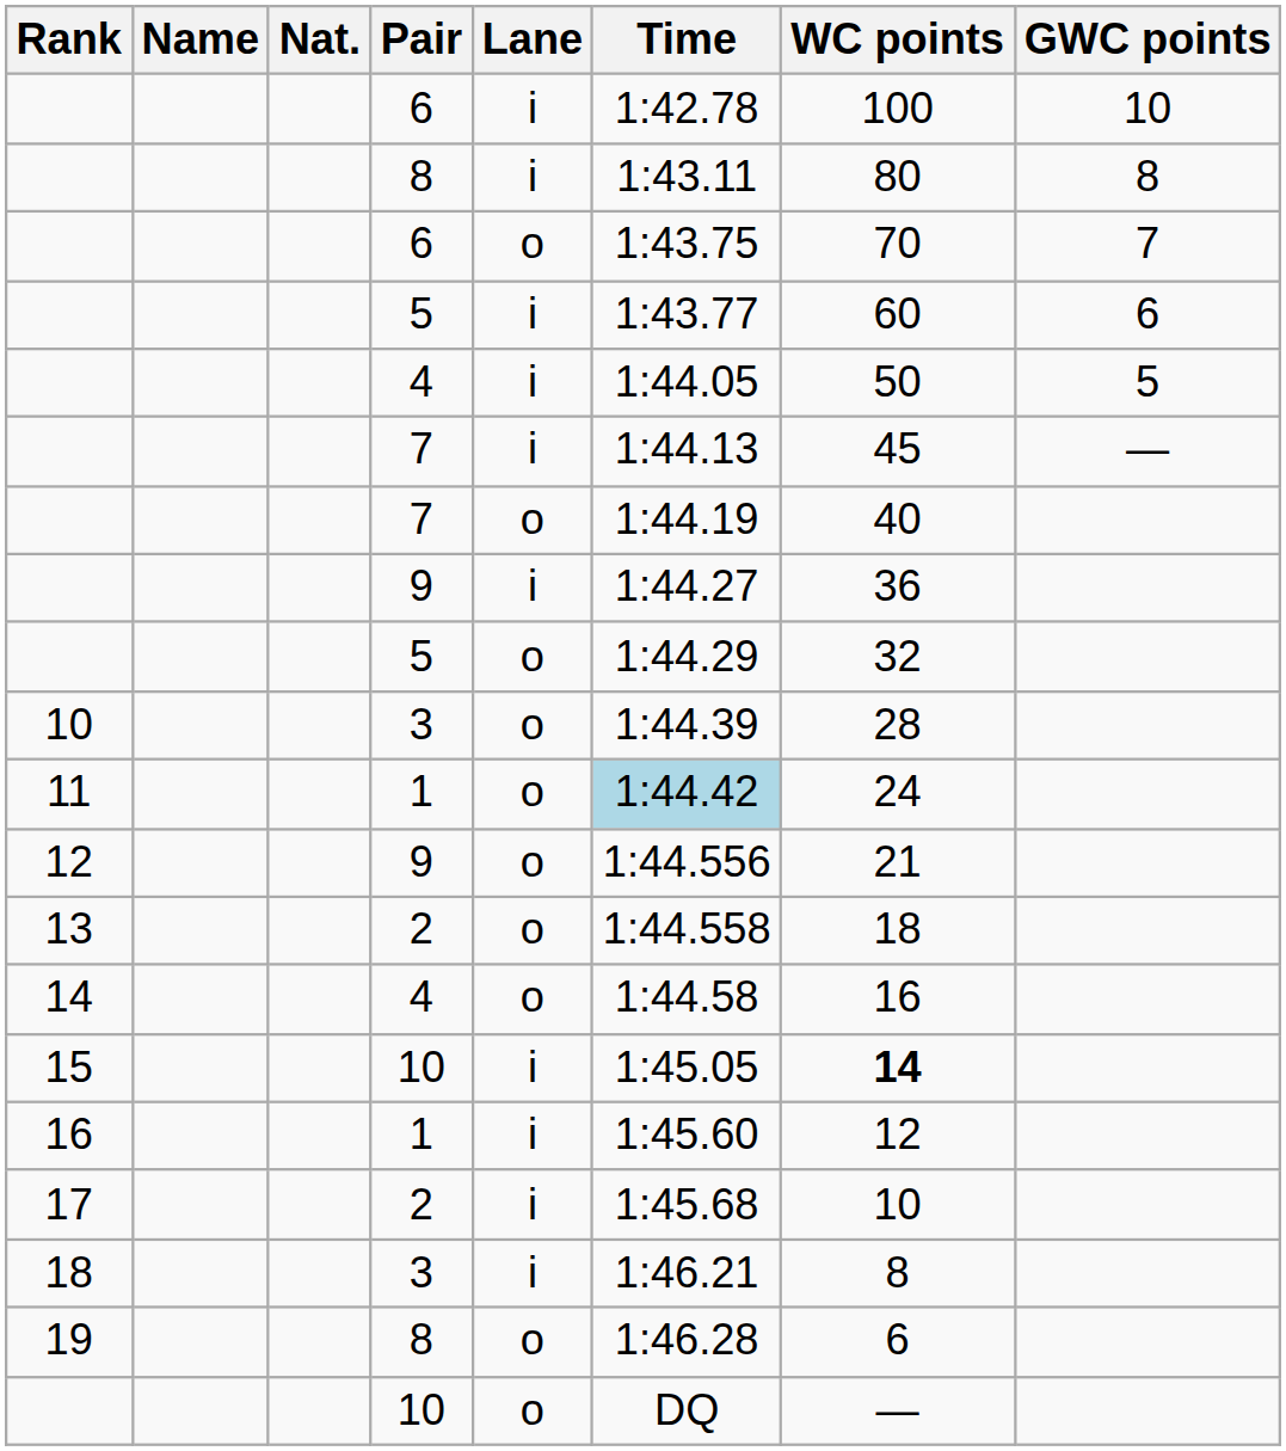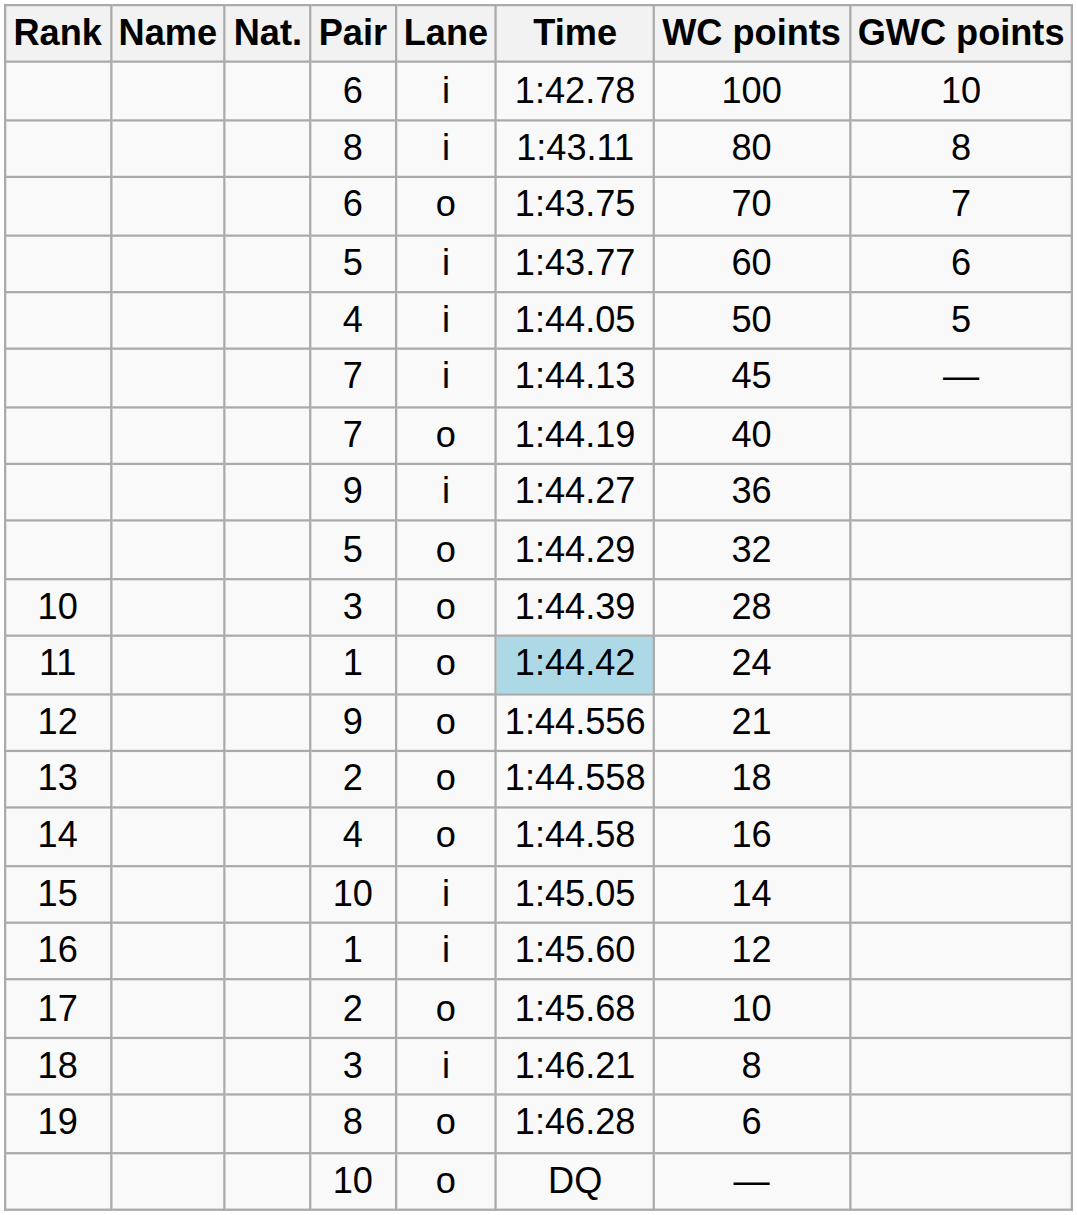 <table class="wikitable sortable" style="text-align:center">
 <tr>
 <th>Rank</th>
 <th>Name</th>
 <th>Nat.</th>
 <th>Pair</th>
 <th>Lane</th>
 <th>Time</th>
 <th>WC points</th>
 <th>GWC points</th>
 </tr>
 <tr>
 <td></td>
 <td align=left></td>
 <td></td>
 <td>6</td>
 <td>i</td>
 <td>1:42.78</td>
 <td>100</td>
 <td>10</td>
 </tr>
 <tr>
 <td></td>
 <td align=left></td>
 <td></td>
 <td>8</td>
 <td>i</td>
 <td>1:43.11</td>
 <td>80</td>
 <td>8</td>
 </tr>
 <tr>
 <td></td>
 <td align=left></td>
 <td></td>
 <td>6</td>
 <td>o</td>
 <td>1:43.75</td>
 <td>70</td>
 <td>7</td>
 </tr>
 <tr>
 <td></td>
 <td align=left></td>
 <td></td>
 <td>5</td>
 <td>i</td>
 <td>1:43.77</td>
 <td>60</td>
 <td>6</td>
 </tr>
 <tr>
 <td></td>
 <td align=left></td>
 <td></td>
 <td>4</td>
 <td>i</td>
 <td>1:44.05</td>
 <td>50</td>
 <td>5</td>
 </tr>
 <tr>
 <td></td>
 <td align=left></td>
 <td></td>
 <td>7</td>
 <td>i</td>
 <td>1:44.13</td>
 <td>45</td>
 <td>—</td>
 </tr>
 <tr>
 <td></td>
 <td align=left></td>
 <td></td>
 <td>7</td>
 <td>o</td>
 <td>1:44.19</td>
 <td>40</td>
 <td></td>
 </tr>
 <tr>
 <td></td>
 <td align=left></td>
 <td></td>
 <td>9</td>
 <td>i</td>
 <td>1:44.27</td>
 <td>36</td>
 <td></td>
 </tr>
 <tr>
 <td></td>
 <td align=left></td>
 <td></td>
 <td>5</td>
 <td>o</td>
 <td>1:44.29</td>
 <td>32</td>
 <td></td>
 </tr>
 <tr>
 <td>10</td>
 <td align=left></td>
 <td></td>
 <td>3</td>
 <td>o</td>
 <td>1:44.39</td>
 <td>28</td>
 <td></td>
 </tr>
 <tr>
 <td>11</td>
 <td align=left></td>
 <td></td>
 <td>1</td>
 <td>o</td>
 <td style="background: lightblue;">1:44.42</td>
 <td>24</td>
 <td></td>
 </tr>
 <tr>
 <td>12</td>
 <td align=left></td>
 <td></td>
 <td>9</td>
 <td>o</td>
 <td>1:44.556</td>
 <td>21</td>
 <td></td>
 </tr>
 <tr>
 <td>13</td>
 <td align=left></td>
 <td></td>
 <td>2</td>
 <td>o</td>
 <td>1:44.558</td>
 <td>18</td>
 <td></td>
 </tr>
 <tr>
 <td>14</td>
 <td align=left></td>
 <td></td>
 <td>4</td>
 <td>o</td>
 <td>1:44.58</td>
 <td>16</td>
 <td></td>
 </tr>
 <tr>
 <td>15</td>
 <td align=left></td>
 <td></td>
 <td>10</td>
 <td>i</td>
 <td>1:45.05</td>
-<td><strong>14</strong></td>
+<td>14</td>
 <td></td>
 </tr>
 <tr>
 <td>16</td>
 <td align=left></td>
 <td></td>
 <td>1</td>
 <td>i</td>
 <td>1:45.60</td>
 <td>12</td>
 <td></td>
 </tr>
 <tr>
 <td>17</td>
 <td align=left></td>
 <td></td>
 <td>2</td>
-<td>i</td>
+<td>o</td>
 <td>1:45.68</td>
 <td>10</td>
 <td></td>
 </tr>
 <tr>
 <td>18</td>
 <td align=left></td>
 <td></td>
 <td>3</td>
 <td>i</td>
 <td>1:46.21</td>
 <td>8</td>
 <td></td>
 </tr>
 <tr>
 <td>19</td>
 <td align=left></td>
 <td></td>
 <td>8</td>
 <td>o</td>
 <td>1:46.28</td>
 <td>6</td>
 <td></td>
 </tr>
 <tr>
 <td></td>
 <td align=left></td>
 <td></td>
 <td>10</td>
 <td>o</td>
 <td>DQ</td>
 <td>—</td>
 <td></td>
 </tr>
 </table>
